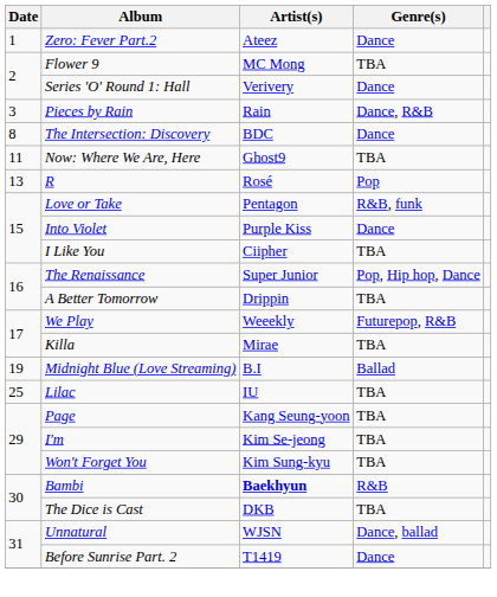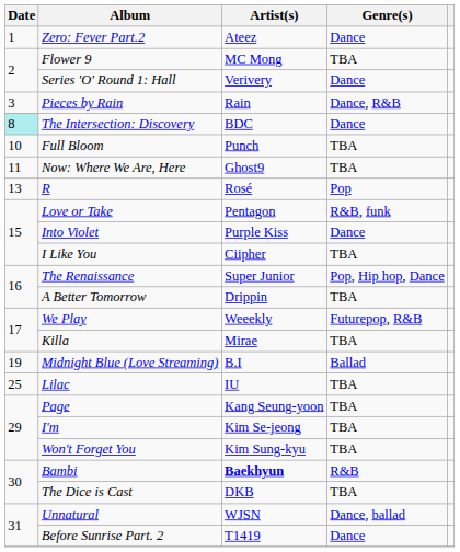 <table class="wikitable">
 <tr>
 <th>Date</th>
 <th>Album</th>
 <th>Artist(s)</th>
 <th>Genre(s)</th>
 <th></th>
 </tr>
 <tr>
 <td>1</td>
 <td><em><a href='#'>Zero: Fever Part.2</a></em></td>
 <td><a href='#'>Ateez</a></td>
 <td><a href='#'>Dance</a></td>
 <td></td>
 </tr>
 <tr>
 <td rowspan="2">2</td>
 <td><em>Flower 9</em></td>
 <td><a href='#'>MC Mong</a></td>
 <td>TBA</td>
 <td></td>
 </tr>
 <tr>
 <td><em>Series 'O' Round 1: Hall</em></td>
 <td><a href='#'>Verivery</a></td>
 <td><a href='#'>Dance</a></td>
 <td></td>
 </tr>
 <tr>
 <td>3</td>
 <td><em><a href='#'>Pieces by Rain</a></em></td>
 <td><a href='#'>Rain</a></td>
 <td><a href='#'>Dance</a>, <a href='#'>R&B</a></td>
 <td></td>
 </tr>
 <tr>
-<td>8</td>
+<td style="background: paleturquoise;">8</td>
 <td><em><a href='#'>The Intersection: Discovery</a></em></td>
 <td><a href='#'>BDC</a></td>
 <td><a href='#'>Dance</a></td>
+<td></td>
+</tr>
+<tr>
+<td>10</td>
+<td><em>Full Bloom</em></td>
+<td><a href='#'>Punch</a></td>
+<td>TBA</td>
 <td></td>
 </tr>
 <tr>
 <td>11</td>
 <td><em>Now: Where We Are, Here</em></td>
 <td><a href='#'>Ghost9</a></td>
 <td>TBA</td>
 <td></td>
 </tr>
 <tr>
 <td>13</td>
 <td><em><a href='#'>R</a></em></td>
 <td><a href='#'>Rosé</a></td>
 <td><a href='#'>Pop</a></td>
 <td></td>
 </tr>
 <tr>
 <td rowspan="3">15</td>
 <td><em><a href='#'>Love or Take</a></em></td>
 <td><a href='#'>Pentagon</a></td>
 <td><a href='#'>R&B</a>, <a href='#'>funk</a></td>
 <td></td>
 </tr>
 <tr>
 <td><em><a href='#'>Into Violet</a></em></td>
 <td><a href='#'>Purple Kiss</a></td>
 <td><a href='#'>Dance</a></td>
 <td></td>
 </tr>
 <tr>
 <td><em>I Like You</em></td>
 <td><a href='#'>Ciipher</a></td>
 <td>TBA</td>
 <td></td>
 </tr>
 <tr>
 <td rowspan="2">16</td>
 <td><em><a href='#'>The Renaissance</a></em></td>
 <td><a href='#'>Super Junior</a></td>
 <td><a href='#'>Pop</a>, <a href='#'>Hip hop</a>, <a href='#'>Dance</a></td>
 <td></td>
 </tr>
 <tr>
 <td><em>A Better Tomorrow</em></td>
 <td><a href='#'>Drippin</a></td>
 <td>TBA</td>
 <td></td>
 </tr>
 <tr>
 <td rowspan="2">17</td>
 <td><em><a href='#'>We Play</a></em></td>
 <td><a href='#'>Weeekly</a></td>
 <td><a href='#'>Futurepop</a>, <a href='#'>R&B</a></td>
 <td></td>
 </tr>
 <tr>
 <td><em>Killa</em></td>
 <td><a href='#'>Mirae</a></td>
 <td>TBA</td>
 <td></td>
 </tr>
 <tr>
 <td>19</td>
 <td><em><a href='#'>Midnight Blue (Love Streaming)</a></em></td>
 <td><a href='#'>B.I</a></td>
 <td><a href='#'>Ballad</a></td>
 <td></td>
 </tr>
 <tr>
 <td>25</td>
 <td><em><a href='#'>Lilac</a></em></td>
 <td><a href='#'>IU</a></td>
 <td>TBA</td>
 <td></td>
 </tr>
 <tr>
 <td rowspan="3">29</td>
 <td><em><a href='#'>Page</a></em></td>
 <td><a href='#'>Kang Seung-yoon</a></td>
 <td>TBA</td>
 <td></td>
 </tr>
 <tr>
 <td><em><a href='#'>I'm</a></em></td>
 <td><a href='#'>Kim Se-jeong</a></td>
 <td>TBA</td>
 <td></td>
 </tr>
 <tr>
 <td><em><a href='#'>Won't Forget You</a></em></td>
 <td><a href='#'>Kim Sung-kyu</a></td>
 <td>TBA</td>
 <td></td>
 </tr>
 <tr>
 <td rowspan="2">30</td>
 <td><em><a href='#'>Bambi</a></em></td>
 <td><strong><a href='#'>Baekhyun</a></strong></td>
 <td><a href='#'>R&B</a></td>
 <td></td>
 </tr>
 <tr>
 <td><em>The Dice is Cast</em></td>
 <td><a href='#'>DKB</a></td>
 <td>TBA</td>
 <td></td>
 </tr>
 <tr>
 <td rowspan="2">31</td>
 <td><em><a href='#'>Unnatural</a></em></td>
 <td><a href='#'>WJSN</a></td>
 <td><a href='#'>Dance</a>, <a href='#'>ballad</a></td>
 <td></td>
 </tr>
 <tr>
 <td><em>Before Sunrise Part. 2</em></td>
 <td><a href='#'>T1419</a></td>
 <td><a href='#'>Dance</a></td>
 <td></td>
 </tr>
 <tr>
 </tr>
 </table>
